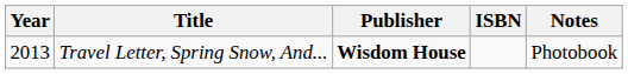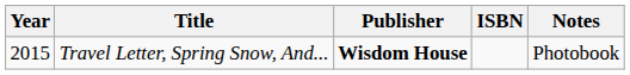 <table class="wikitable plainrowheaders">
 <tr>
 <th scope="col">Year</th>
 <th scope="col">Title</th>
 <th scope="col">Publisher</th>
 <th scope="col">ISBN</th>
 <th scope="col">Notes</th>
 </tr>
 <tr>
-<td>2013</td>
+<td>2015</td>
 <td><em>Travel Letter, Spring Snow, And...</em></td>
 <td><strong>Wisdom House</strong></td>
 <td></td>
 <td>Photobook</td>
 </tr>
 </table>
